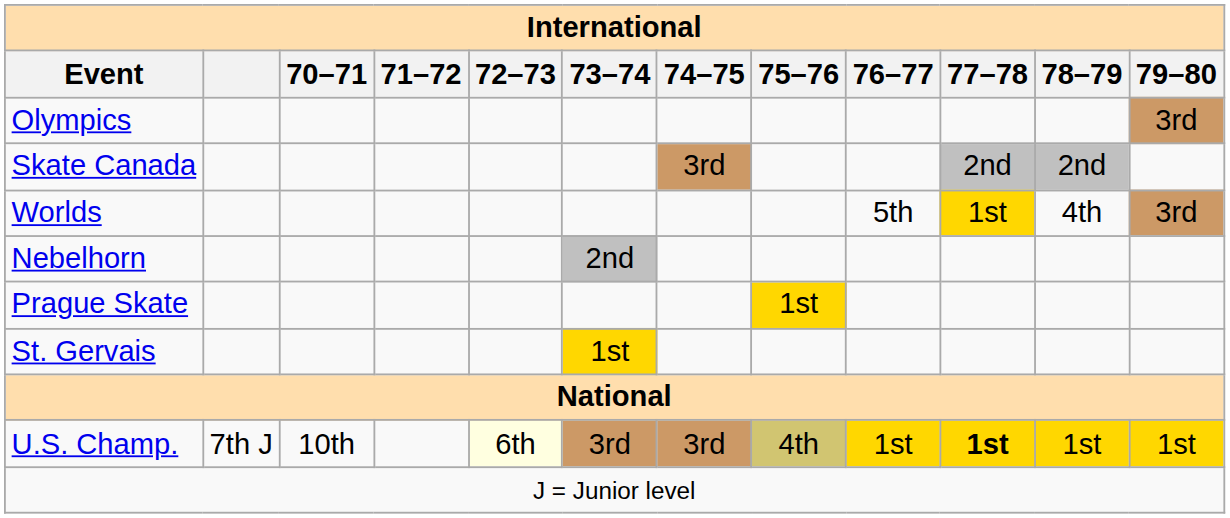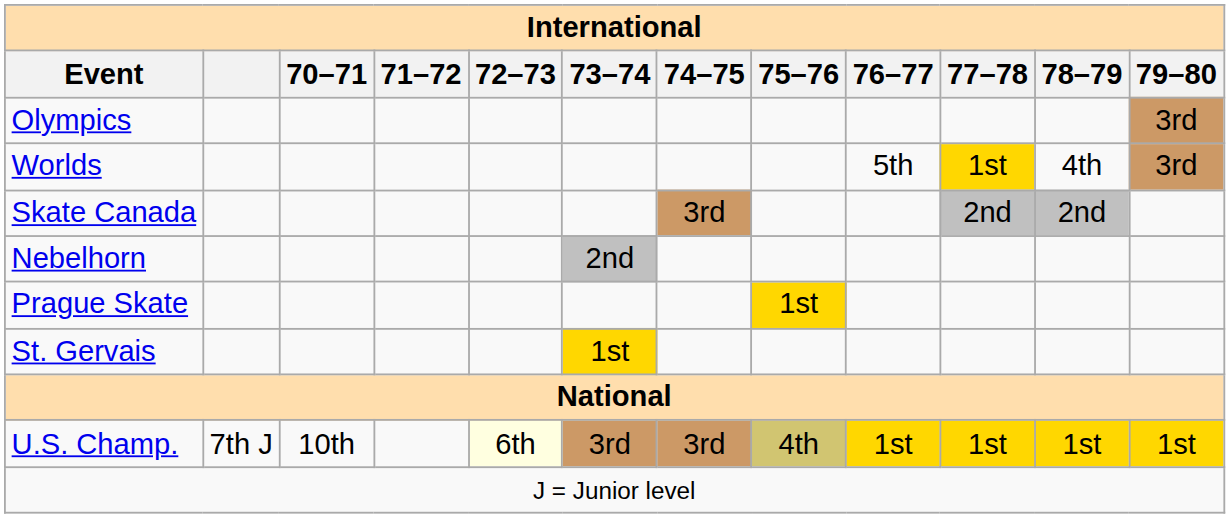 <table class="wikitable" style="text-align:center">
 <tr>
 <th style="background-color: #ffdead; " colspan=12 align=center>International</th>
 </tr>
 <tr>
 <th>Event</th>
 <th></th>
 <th>70–71</th>
 <th>71–72</th>
 <th>72–73</th>
 <th>73–74</th>
 <th>74–75</th>
 <th>75–76</th>
 <th>76–77</th>
 <th>77–78</th>
 <th>78–79</th>
 <th>79–80</th>
 </tr>
 <tr>
 <td align=left><a href='#'>Olympics</a></td>
 <td></td>
 <td></td>
 <td></td>
 <td></td>
 <td></td>
 <td></td>
 <td></td>
 <td></td>
 <td></td>
 <td></td>
 <td bgcolor=cc9966>3rd</td>
 </tr>
 <tr>
+<td align=left><a href='#'>Worlds</a></td>
+<td></td>
+<td></td>
+<td></td>
+<td></td>
+<td></td>
+<td></td>
+<td></td>
+<td>5th</td>
+<td bgcolor=gold>1st</td>
+<td>4th</td>
+<td bgcolor=cc9966>3rd</td>
+</tr>
+<tr>
 <td align=left><a href='#'>Skate Canada</a></td>
 <td></td>
 <td></td>
 <td></td>
 <td></td>
 <td></td>
 <td bgcolor=cc9966>3rd</td>
 <td></td>
 <td></td>
 <td bgcolor=silver>2nd</td>
 <td bgcolor=silver>2nd</td>
 <td></td>
-</tr>
-<tr>
-<td align=left><a href='#'>Worlds</a></td>
-<td></td>
-<td></td>
-<td></td>
-<td></td>
-<td></td>
-<td></td>
-<td></td>
-<td>5th</td>
-<td bgcolor=gold>1st</td>
-<td>4th</td>
-<td bgcolor=cc9966>3rd</td>
 </tr>
 <tr>
 <td align=left><a href='#'>Nebelhorn</a></td>
 <td></td>
 <td></td>
 <td></td>
 <td></td>
 <td bgcolor=silver>2nd</td>
 <td></td>
 <td></td>
 <td></td>
 <td></td>
 <td></td>
 <td></td>
 </tr>
 <tr>
 <td align=left><a href='#'>Prague Skate</a></td>
 <td></td>
 <td></td>
 <td></td>
 <td></td>
 <td></td>
 <td></td>
 <td bgcolor=gold>1st</td>
 <td></td>
 <td></td>
 <td></td>
 <td></td>
 </tr>
 <tr>
 <td align=left><a href='#'>St. Gervais</a></td>
 <td></td>
 <td></td>
 <td></td>
 <td></td>
 <td bgcolor=gold>1st</td>
 <td></td>
 <td></td>
 <td></td>
 <td></td>
 <td></td>
 <td></td>
 </tr>
 <tr>
 <th style="background-color: #ffdead; " colspan=12 align=center>National</th>
 </tr>
 <tr>
 <td align=left><a href='#'>U.S. Champ.</a></td>
 <td>7th J</td>
 <td>10th</td>
 <td></td>
 <td style="background: lightyellow;">6th</td>
 <td bgcolor=cc9966>3rd</td>
 <td bgcolor=cc9966>3rd</td>
 <td bgcolor=d1c571>4th</td>
 <td bgcolor=gold>1st</td>
-<td bgcolor=gold><strong>1st</strong></td>
+<td bgcolor=gold>1st</td>
 <td bgcolor=gold>1st</td>
 <td bgcolor=gold>1st</td>
 </tr>
 <tr>
 <td colspan=12 align=center><small> J = Junior level </small></td>
 </tr>
 </table>
